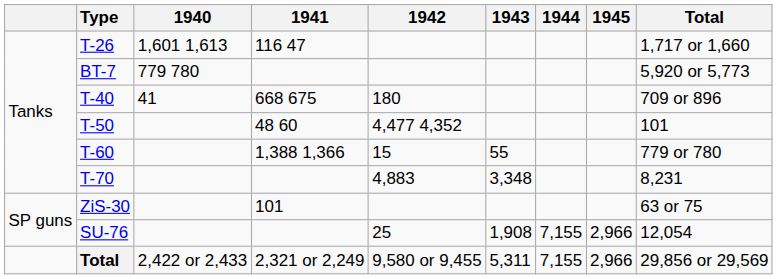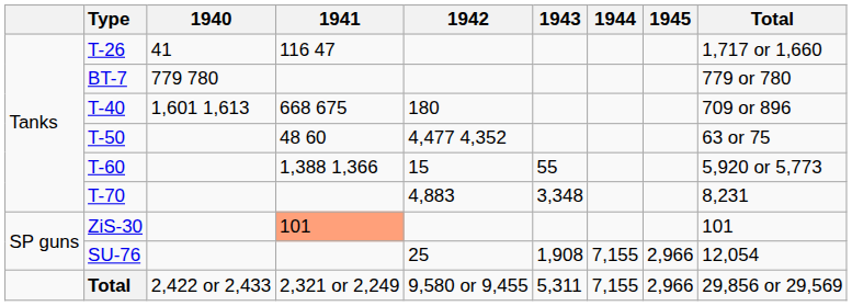 <table class="wikitable">
 <tr>
 <th></th>
 <th style="text-align:left;">Type</th>
 <th>1940</th>
 <th>1941</th>
 <th>1942</th>
 <th>1943</th>
 <th>1944</th>
 <th>1945</th>
 <th>Total</th>
 </tr>
 <tr>
 <td rowspan=6 align=left>Tanks</td>
 <td style="text-align:left;"><a href='#'>T-26</a></td>
-<td>1,601 1,613</td>
+<td>41</td>
 <td>116 47</td>
 <td></td>
 <td></td>
 <td></td>
 <td></td>
 <td>1,717 or 1,660</td>
 </tr>
 <tr>
 <td style="text-align:left;"><a href='#'>BT-7</a></td>
 <td>779 780</td>
 <td></td>
 <td></td>
 <td></td>
 <td></td>
 <td></td>
-<td>5,920 or 5,773</td>
+<td>779 or 780</td>
 </tr>
 <tr>
 <td style="text-align:left;"><a href='#'>T-40</a></td>
-<td>41</td>
+<td>1,601 1,613</td>
 <td>668 675</td>
 <td>180</td>
 <td></td>
 <td></td>
 <td></td>
 <td>709 or 896</td>
 </tr>
 <tr>
 <td style="text-align:left;"><a href='#'>T-50</a></td>
 <td></td>
 <td>48 60</td>
 <td>4,477 4,352</td>
 <td></td>
 <td></td>
 <td></td>
-<td>101</td>
+<td>63 or 75</td>
 </tr>
 <tr>
 <td style="text-align:left;"><a href='#'>T-60</a></td>
 <td></td>
 <td>1,388 1,366</td>
 <td>15</td>
 <td>55</td>
 <td></td>
 <td></td>
-<td>779 or 780</td>
+<td>5,920 or 5,773</td>
 </tr>
 <tr>
 <td style="text-align:left;"><a href='#'>T-70</a></td>
 <td></td>
 <td></td>
 <td>4,883</td>
 <td>3,348</td>
 <td></td>
 <td></td>
 <td>8,231</td>
 </tr>
 <tr style="border-top:1px solid #999;">
 <td rowspan=2 align=left>SP guns</td>
 <td style="text-align:left;"><a href='#'>ZiS-30</a></td>
 <td></td>
-<td>101</td>
+<td style="background: lightsalmon;">101</td>
 <td></td>
 <td></td>
 <td></td>
 <td></td>
-<td>63 or 75</td>
+<td>101</td>
 </tr>
 <tr>
 <td style="text-align:left;"><a href='#'>SU-76</a></td>
 <td></td>
 <td></td>
 <td>25</td>
 <td>1,908</td>
 <td>7,155</td>
 <td>2,966</td>
 <td>12,054</td>
 </tr>
 <tr style="border-top:1px solid #999;">
 <td></td>
 <th style="text-align:left;">Total</th>
 <td>2,422 or 2,433</td>
 <td>2,321 or 2,249</td>
 <td>9,580 or 9,455</td>
 <td>5,311</td>
 <td>7,155</td>
 <td>2,966</td>
 <td>29,856 or 29,569</td>
 </tr>
 </table>
